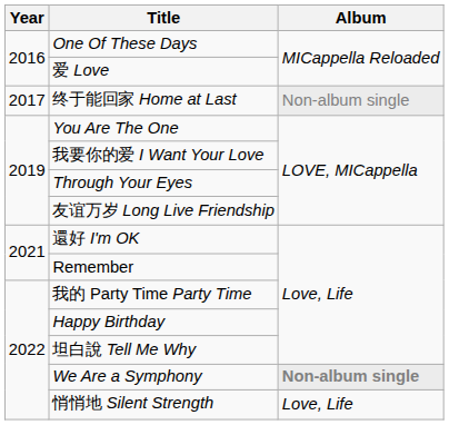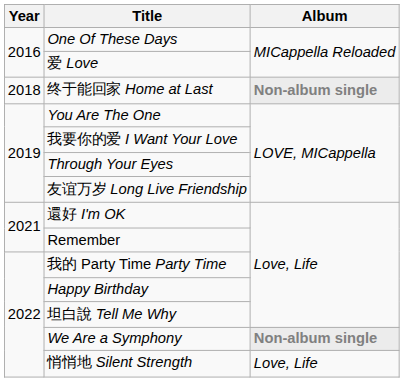 <table class="wikitable">
 <tr>
 <th>Year</th>
 <th>Title</th>
 <th>Album</th>
 </tr>
 <tr>
 <td rowspan="2">2016</td>
 <td><em>One Of These Days</em></td>
 <td rowspan="2"><em>MICappella Reloaded</em></td>
 </tr>
 <tr>
 <td>爱 <em>Love</em></td>
 </tr>
 <tr>
-<td>2017</td>
+<td>2018</td>
 <td>终于能回家 <em>Home at Last</em></td>
-<td style="background:#ececec; color:gray;">Non-album single</td>
+<td style="background:#ececec; color:gray;"><strong>Non-album single</strong></td>
 </tr>
 <tr>
 <td rowspan="4">2019</td>
 <td><em>You Are The One</em></td>
 <td rowspan="4"><em>LOVE, MICappella</em></td>
 </tr>
 <tr>
 <td>我要你的爱 <em>I Want Your Love</em></td>
 </tr>
 <tr>
 <td><em>Through Your Eyes</em></td>
 </tr>
 <tr>
 <td>友谊万岁 <em>Long Live Friendship</em></td>
 </tr>
 <tr>
 <td rowspan="2">2021</td>
 <td>還好 <em>I'm OK</em></td>
 <td rowspan="5"><em>Love, Life</em></td>
 </tr>
 <tr>
 <td>Remember</td>
 </tr>
 <tr>
 <td rowspan="5">2022</td>
 <td>我的 Party Time <em>Party Time</em></td>
 </tr>
 <tr>
 <td><em>Happy Birthday</em></td>
 </tr>
 <tr>
 <td>坦白說 <em>Tell Me Why</em></td>
 </tr>
 <tr>
 <td><em>We Are a Symphony</em></td>
 <td style="background:#ececec; color:gray;"><strong>Non-album single</strong></td>
 </tr>
 <tr>
 <td>悄悄地 <em>Silent Strength</em></td>
 <td><em>Love, Life</em></td>
 </tr>
 </table>
